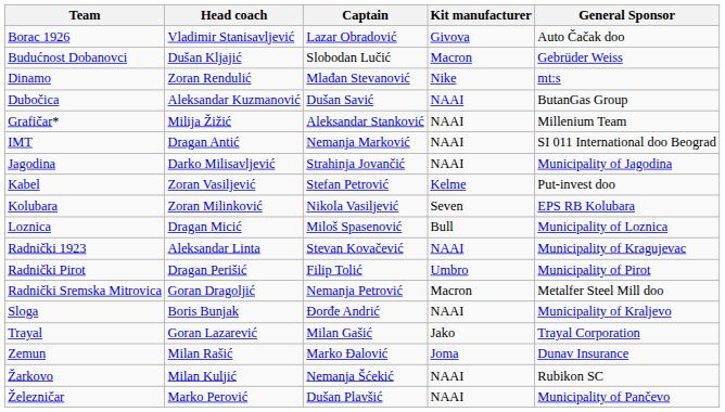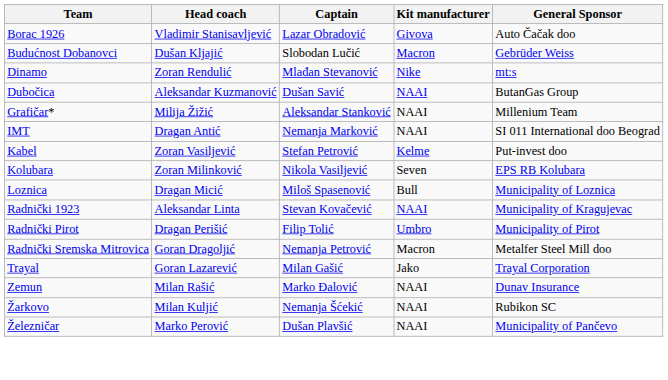 <table class="wikitable sortable" style="text-align:left">
 <tr>
 <th>Team</th>
 <th>Head coach</th>
 <th>Captain</th>
 <th>Kit manufacturer</th>
 <th>General Sponsor</th>
 </tr>
 <tr>
 <td><a href='#'>Borac 1926</a></td>
 <td> <a href='#'>Vladimir Stanisavljević</a></td>
 <td> <a href='#'>Lazar Obradović</a></td>
 <td><a href='#'>Givova</a></td>
 <td>Auto Čačak doo</td>
 </tr>
 <tr>
 <td><a href='#'>Budućnost Dobanovci</a></td>
 <td> <a href='#'>Dušan Kljajić</a></td>
 <td> Slobodan Lučić</td>
 <td><a href='#'>Macron</a></td>
 <td><a href='#'>Gebrüder Weiss</a></td>
 </tr>
 <tr>
 <td><a href='#'>Dinamo</a></td>
 <td> <a href='#'>Zoran Rendulić</a></td>
 <td> <a href='#'>Mlađan Stevanović</a></td>
 <td><a href='#'>Nike</a></td>
 <td><a href='#'>mt:s</a></td>
 </tr>
 <tr>
 <td><a href='#'>Dubočica</a></td>
 <td> <a href='#'>Aleksandar Kuzmanović</a></td>
 <td> <a href='#'>Dušan Savić</a></td>
 <td><a href='#'>NAAI</a></td>
 <td>ButanGas Group</td>
 </tr>
 <tr>
 <td><a href='#'>Grafičar</a>*</td>
 <td> <a href='#'>Milija Žižić</a></td>
 <td> <a href='#'>Aleksandar Stanković</a></td>
 <td>NAAI</td>
 <td>Millenium Team</td>
 </tr>
 <tr>
 <td><a href='#'>IMT</a></td>
 <td> <a href='#'>Dragan Antić</a></td>
 <td> <a href='#'>Nemanja Marković</a></td>
 <td>NAAI</td>
 <td>SI 011 International doo Beograd</td>
 </tr>
 <tr>
-<td><a href='#'>Jagodina</a></td>
-<td> <a href='#'>Darko Milisavljević</a></td>
-<td> <a href='#'>Strahinja Jovančić</a></td>
-<td>NAAI</td>
-<td><a href='#'>Municipality of Jagodina</a></td>
-</tr>
-<tr>
 <td><a href='#'>Kabel</a></td>
 <td> <a href='#'>Zoran Vasiljević</a></td>
 <td> <a href='#'>Stefan Petrović</a></td>
 <td><a href='#'>Kelme</a></td>
 <td>Put-invest doo</td>
 </tr>
 <tr>
 <td><a href='#'>Kolubara</a></td>
 <td> <a href='#'>Zoran Milinković</a></td>
 <td> <a href='#'>Nikola Vasiljević</a></td>
 <td>Seven</td>
 <td><a href='#'>EPS RB Kolubara</a></td>
 </tr>
 <tr>
 <td><a href='#'>Loznica</a></td>
 <td> <a href='#'>Dragan Micić</a></td>
 <td> <a href='#'>Miloš Spasenović</a></td>
 <td>Bull</td>
 <td><a href='#'>Municipality of Loznica</a></td>
 </tr>
 <tr>
 <td><a href='#'>Radnički 1923</a></td>
 <td> <a href='#'>Aleksandar Linta</a></td>
 <td> <a href='#'>Stevan Kovačević</a></td>
 <td><a href='#'>NAAI</a></td>
 <td><a href='#'>Municipality of Kragujevac</a></td>
 </tr>
 <tr>
 <td><a href='#'>Radnički Pirot</a></td>
 <td> <a href='#'>Dragan Perišić</a></td>
 <td> <a href='#'>Filip Tolić</a></td>
 <td><a href='#'>Umbro</a></td>
 <td><a href='#'>Municipality of Pirot</a></td>
 </tr>
 <tr>
 <td><a href='#'>Radnički Sremska Mitrovica</a></td>
 <td> <a href='#'>Goran Dragoljić</a></td>
 <td> <a href='#'>Nemanja Petrović</a></td>
 <td>Macron</td>
 <td>Metalfer Steel Mill doo</td>
 </tr>
 <tr>
-<td><a href='#'>Sloga</a></td>
-<td> <a href='#'>Boris Bunjak</a></td>
-<td> <a href='#'>Đorđe Andrić</a></td>
-<td>NAAI</td>
-<td><a href='#'>Municipality of Kraljevo</a></td>
-</tr>
-<tr>
 <td><a href='#'>Trayal</a></td>
 <td> <a href='#'>Goran Lazarević</a></td>
 <td> <a href='#'>Milan Gašić</a></td>
 <td>Jako</td>
 <td><a href='#'>Trayal Corporation</a></td>
 </tr>
 <tr>
 <td><a href='#'>Zemun</a></td>
 <td> <a href='#'>Milan Rašić</a></td>
 <td> <a href='#'>Marko Đalović</a></td>
-<td><a href='#'>Joma</a></td>
+<td>NAAI</td>
 <td><a href='#'>Dunav Insurance</a></td>
 </tr>
 <tr>
 <td><a href='#'>Žarkovo</a></td>
 <td> <a href='#'>Milan Kuljić</a></td>
 <td> <a href='#'>Nemanja Šćekić</a></td>
 <td>NAAI</td>
 <td>Rubikon SC</td>
 </tr>
 <tr>
 <td><a href='#'>Železničar</a></td>
 <td> <a href='#'>Marko Perović</a></td>
 <td> <a href='#'>Dušan Plavšić</a></td>
 <td>NAAI</td>
 <td><a href='#'>Municipality of Pančevo</a></td>
 </tr>
 </table>
